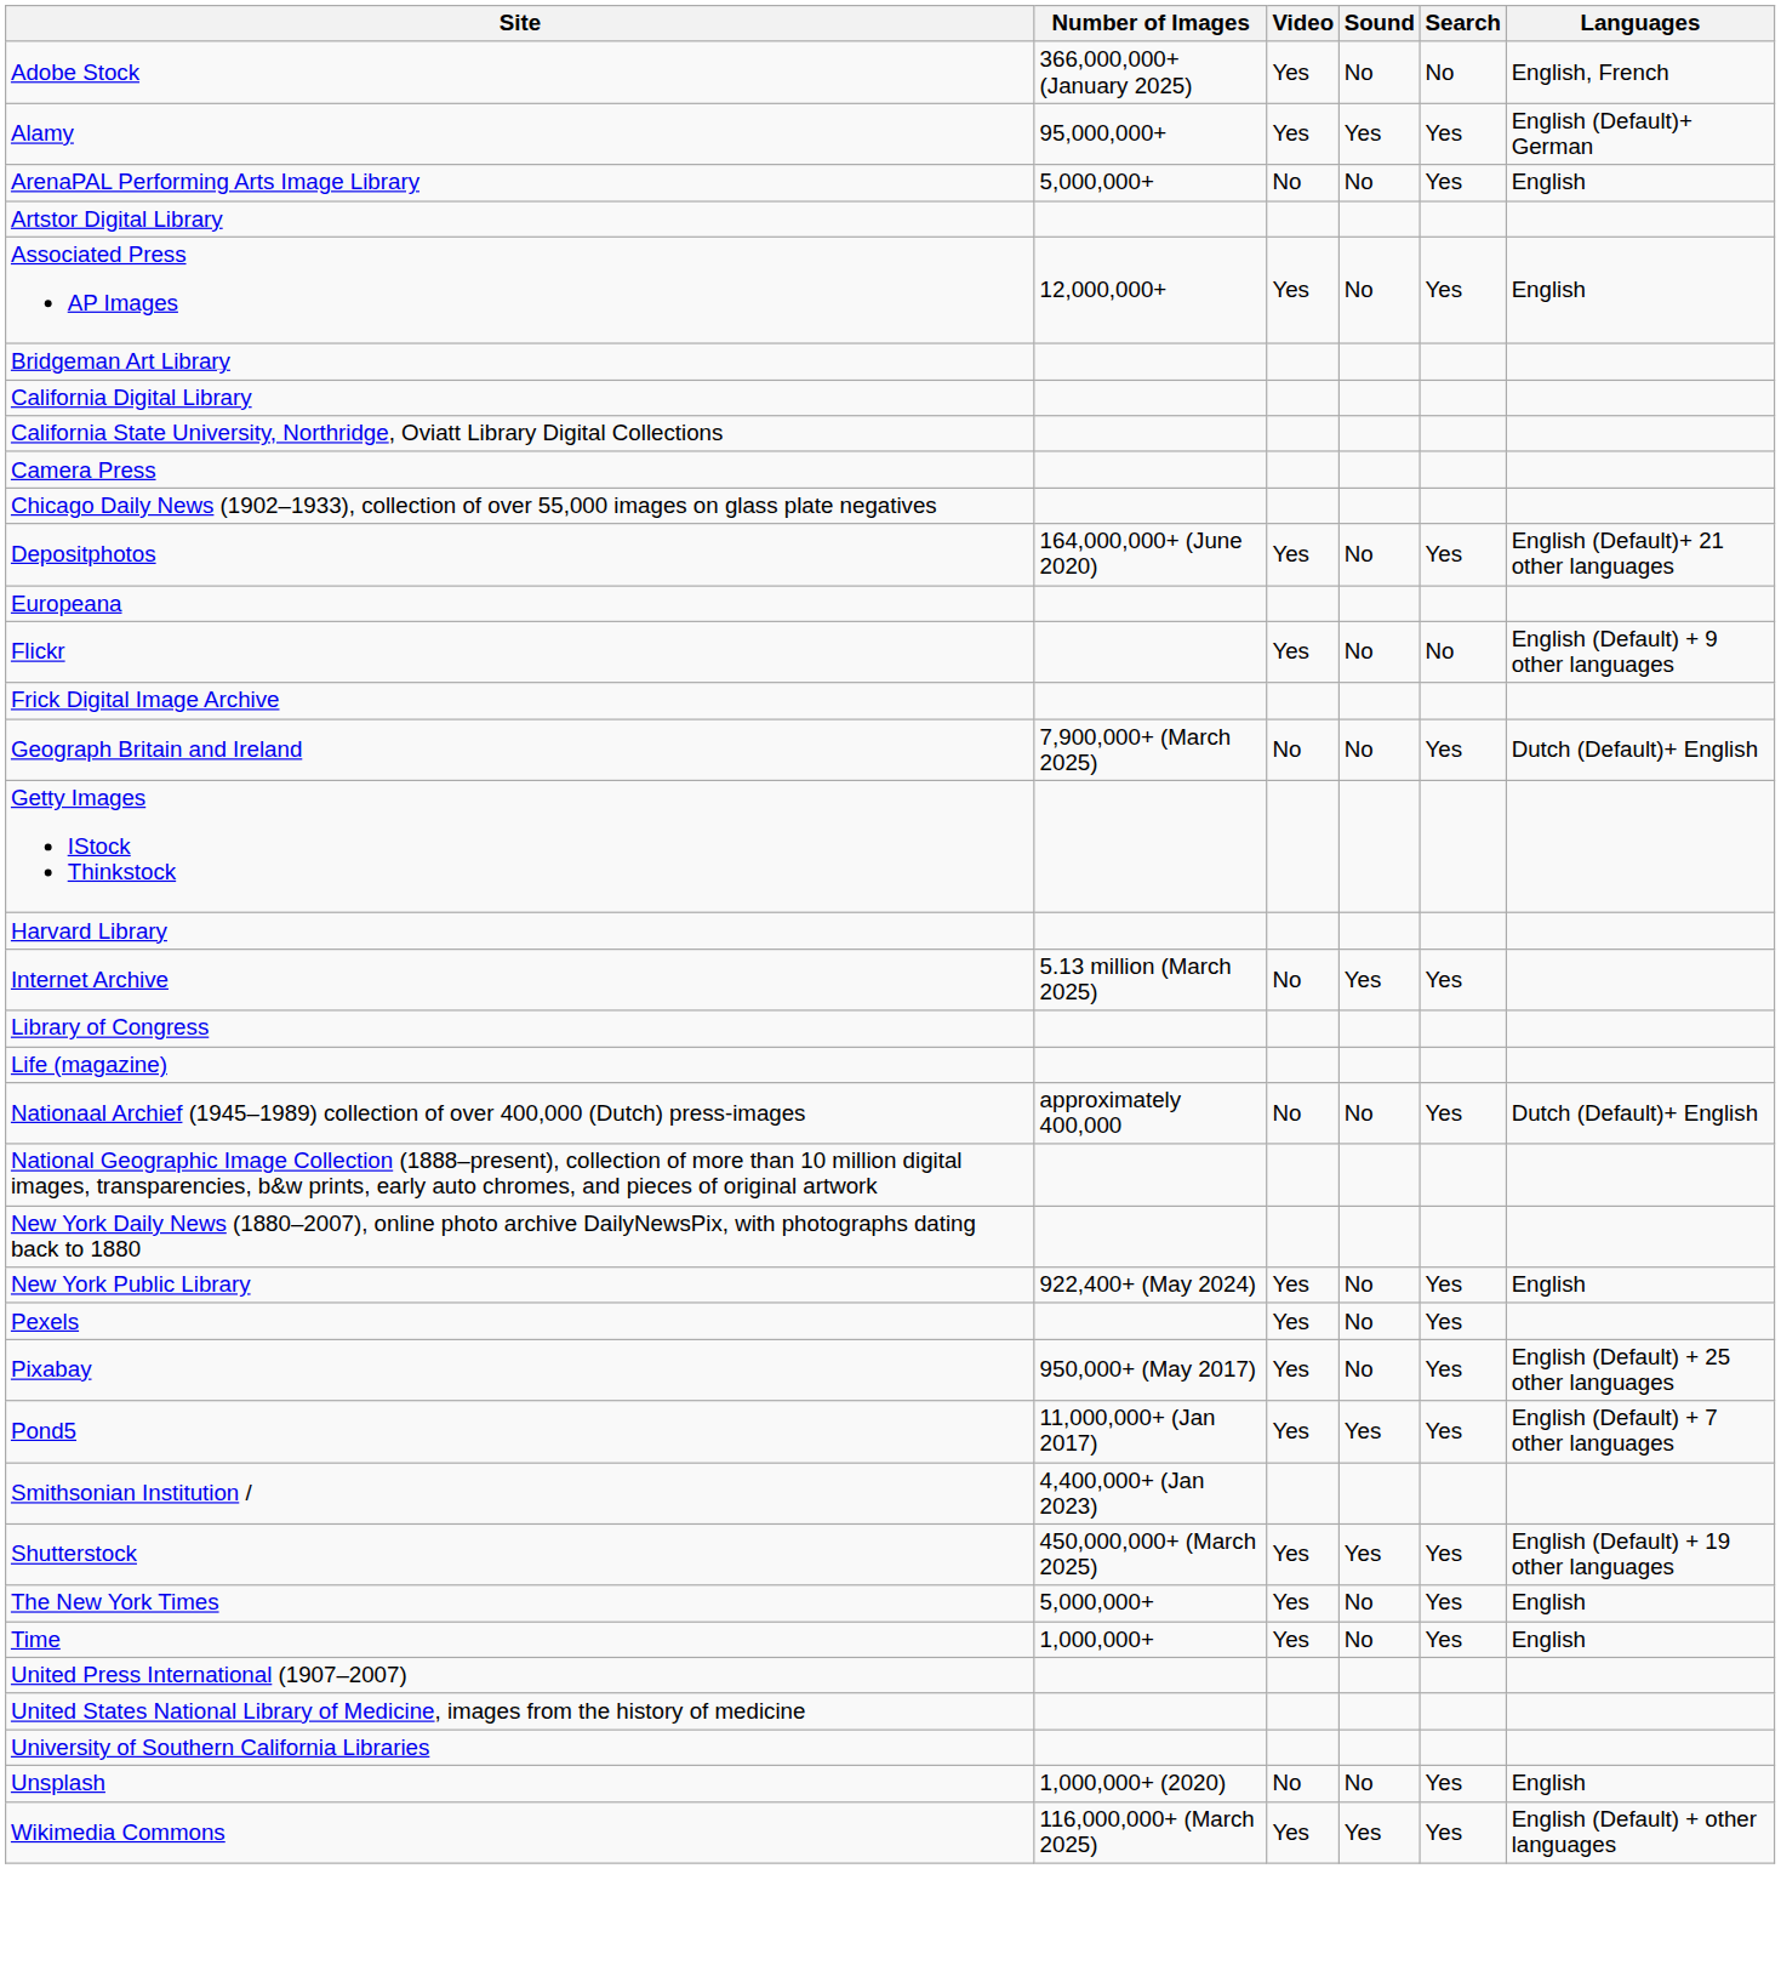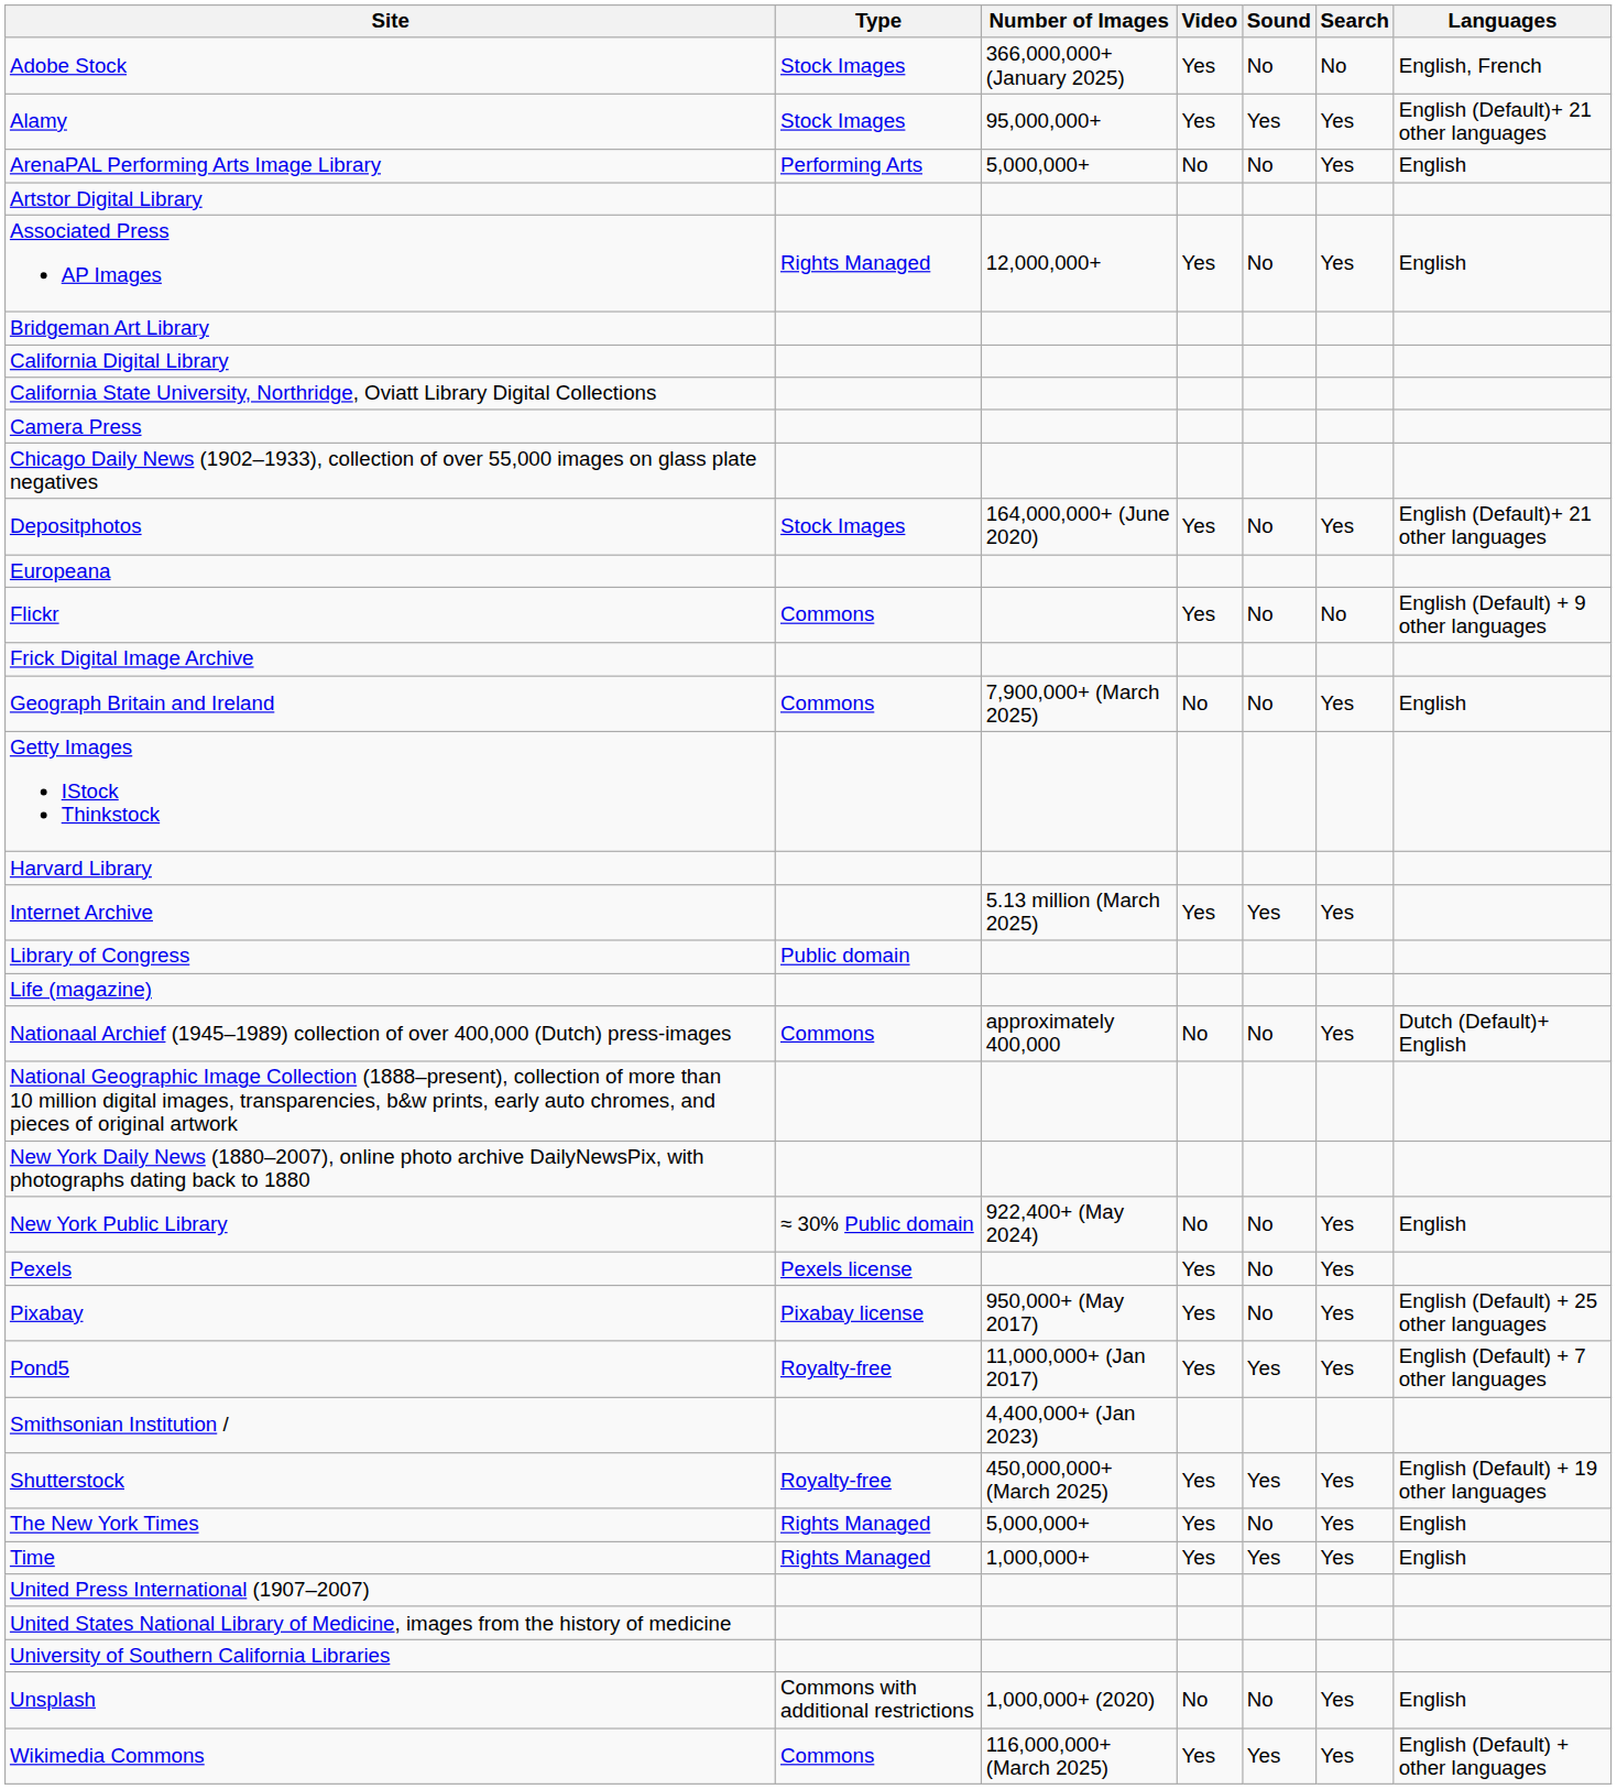 <table class="wikitable sortable">
 <tr>
 <th>Site</th>
+<th>Type</th>
 <th>Number of Images</th>
 <th>Video</th>
 <th>Sound</th>
 <th>Search</th>
 <th>Languages</th>
 </tr>
 <tr>
 <td><a href='#'>Adobe Stock</a></td>
+<td><a href='#'>Stock Images</a></td>
 <td>366,000,000+ (January 2025)</td>
 <td>Yes</td>
 <td>No</td>
 <td>No</td>
 <td>English, French</td>
 </tr>
 <tr>
 <td><a href='#'>Alamy</a></td>
+<td><a href='#'>Stock Images</a></td>
 <td>95,000,000+</td>
 <td>Yes</td>
 <td>Yes</td>
 <td>Yes</td>
-<td>English (Default)+ German</td>
+<td>English (Default)+ 21 other languages</td>
 </tr>
 <tr>
 <td><a href='#'>ArenaPAL Performing Arts Image Library</a></td>
+<td><a href='#'>Performing Arts</a></td>
 <td>5,000,000+</td>
 <td>No</td>
 <td>No</td>
 <td>Yes</td>
 <td>English</td>
 </tr>
 <tr>
 <td><a href='#'>Artstor Digital Library</a></td>
 <td></td>
 <td></td>
 <td></td>
 <td></td>
 <td></td>
+<td></td>
 </tr>
 <tr>
 <td><a href='#'>Associated Press</a><br><ul><li><a href='#'>AP Images</a></li></ul></td>
+<td><a href='#'>Rights Managed</a></td>
 <td>12,000,000+</td>
 <td>Yes</td>
 <td>No</td>
 <td>Yes</td>
 <td>English</td>
 </tr>
 <tr>
 <td><a href='#'>Bridgeman Art Library</a></td>
 <td></td>
 <td></td>
 <td></td>
 <td></td>
 <td></td>
+<td></td>
 </tr>
 <tr>
 <td><a href='#'>California Digital Library</a></td>
+<td></td>
 <td></td>
 <td></td>
 <td></td>
 <td></td>
 <td></td>
 </tr>
 <tr>
 <td><a href='#'>California State University, Northridge</a>, Oviatt Library Digital Collections</td>
 <td></td>
 <td></td>
 <td></td>
 <td></td>
 <td></td>
+<td></td>
 </tr>
 <tr>
 <td><a href='#'>Camera Press</a></td>
+<td></td>
 <td></td>
 <td></td>
 <td></td>
 <td></td>
 <td></td>
 </tr>
 <tr>
 <td><a href='#'>Chicago Daily News</a> (1902–1933), collection of over 55,000 images on glass plate negatives</td>
 <td></td>
 <td></td>
 <td></td>
 <td></td>
 <td></td>
+<td></td>
 </tr>
 <tr>
 <td><a href='#'>Depositphotos</a></td>
+<td><a href='#'>Stock Images</a></td>
 <td>164,000,000+ (June 2020)</td>
 <td>Yes</td>
 <td>No</td>
 <td>Yes</td>
 <td>English (Default)+ 21 other languages</td>
 </tr>
 <tr>
 <td><a href='#'>Europeana</a></td>
 <td></td>
 <td></td>
 <td></td>
 <td></td>
 <td></td>
+<td></td>
 </tr>
 <tr>
 <td><a href='#'>Flickr</a></td>
+<td><a href='#'>Commons</a></td>
 <td></td>
 <td>Yes</td>
 <td>No</td>
 <td>No</td>
 <td>English (Default) + 9 other languages</td>
 </tr>
 <tr>
 <td><a href='#'>Frick Digital Image Archive</a></td>
 <td></td>
 <td></td>
 <td></td>
 <td></td>
 <td></td>
+<td></td>
 </tr>
 <tr>
 <td><a href='#'>Geograph Britain and Ireland</a></td>
+<td><a href='#'>Commons</a></td>
 <td>7,900,000+ (March 2025)</td>
 <td>No</td>
 <td>No</td>
 <td>Yes</td>
-<td>Dutch (Default)+ English</td>
+<td>English</td>
 </tr>
 <tr>
 <td><a href='#'>Getty Images</a><br><ul><li><a href='#'>IStock</a></li><li><a href='#'>Thinkstock</a></li></ul></td>
+<td></td>
 <td></td>
 <td></td>
 <td></td>
 <td></td>
 <td></td>
 </tr>
 <tr>
 <td><a href='#'>Harvard Library</a></td>
 <td></td>
 <td></td>
 <td></td>
 <td></td>
 <td></td>
+<td></td>
 </tr>
 <tr>
 <td><a href='#'>Internet Archive</a></td>
+<td></td>
 <td>5.13 million (March 2025)</td>
-<td>No</td>
+<td>Yes</td>
 <td>Yes</td>
 <td>Yes</td>
 <td></td>
 </tr>
 <tr>
 <td><a href='#'>Library of Congress</a></td>
+<td><a href='#'>Public domain</a></td>
 <td></td>
 <td></td>
 <td></td>
 <td></td>
 <td></td>
 </tr>
 <tr>
 <td><a href='#'>Life (magazine)</a></td>
 <td></td>
 <td></td>
 <td></td>
 <td></td>
 <td></td>
+<td></td>
 </tr>
 <tr>
 <td><a href='#'>Nationaal Archief</a> (1945–1989) collection of over 400,000 (Dutch) press-images</td>
+<td><a href='#'>Commons</a></td>
 <td>approximately 400,000</td>
 <td>No</td>
 <td>No</td>
 <td>Yes</td>
 <td>Dutch (Default)+ English</td>
 </tr>
 <tr>
 <td><a href='#'>National Geographic Image Collection</a> (1888–present), collection of more than 10 million digital images, transparencies, b&w prints, early auto chromes, and pieces of original artwork</td>
 <td></td>
 <td></td>
 <td></td>
 <td></td>
 <td></td>
+<td></td>
 </tr>
 <tr>
 <td><a href='#'>New York Daily News</a> (1880–2007), online photo archive DailyNewsPix, with photographs dating back to 1880</td>
 <td></td>
 <td></td>
 <td></td>
 <td></td>
 <td></td>
+<td></td>
 </tr>
 <tr>
 <td><a href='#'>New York Public Library</a></td>
+<td>≈ 30% <a href='#'>Public domain</a></td>
 <td>922,400+ (May 2024)</td>
-<td>Yes</td>
+<td>No</td>
 <td>No</td>
 <td>Yes</td>
 <td>English</td>
 </tr>
 <tr>
 <td><a href='#'>Pexels</a></td>
+<td><a href='#'>Pexels license</a></td>
 <td></td>
 <td>Yes</td>
 <td>No</td>
 <td>Yes</td>
 <td></td>
 </tr>
 <tr>
 <td><a href='#'>Pixabay</a></td>
+<td><a href='#'>Pixabay license</a></td>
 <td>950,000+ (May 2017)</td>
 <td>Yes</td>
 <td>No</td>
 <td>Yes</td>
 <td>English (Default) + 25 other languages</td>
 </tr>
 <tr>
 <td><a href='#'>Pond5</a></td>
+<td><a href='#'>Royalty-free</a></td>
 <td>11,000,000+ (Jan 2017)</td>
 <td>Yes</td>
 <td>Yes</td>
 <td>Yes</td>
 <td>English (Default) + 7 other languages</td>
 </tr>
 <tr>
 <td><a href='#'>Smithsonian Institution</a> / </td>
+<td></td>
 <td>4,400,000+ (Jan 2023)</td>
 <td></td>
 <td></td>
 <td></td>
 <td></td>
 </tr>
 <tr>
 <td><a href='#'>Shutterstock</a></td>
+<td><a href='#'>Royalty-free</a></td>
 <td>450,000,000+ (March 2025)</td>
 <td>Yes</td>
 <td>Yes</td>
 <td>Yes</td>
 <td>English (Default) + 19 other languages</td>
 </tr>
 <tr>
 <td><a href='#'>The New York Times</a></td>
+<td><a href='#'>Rights Managed</a></td>
 <td>5,000,000+</td>
 <td>Yes</td>
 <td>No</td>
 <td>Yes</td>
 <td>English</td>
 </tr>
 <tr>
 <td><a href='#'>Time</a></td>
+<td><a href='#'>Rights Managed</a></td>
 <td>1,000,000+</td>
 <td>Yes</td>
-<td>No</td>
+<td>Yes</td>
 <td>Yes</td>
 <td>English</td>
 </tr>
 <tr>
 <td><a href='#'>United Press International</a> (1907–2007)</td>
+<td></td>
 <td></td>
 <td></td>
 <td></td>
 <td></td>
 <td></td>
 </tr>
 <tr>
 <td><a href='#'>United States National Library of Medicine</a>, images from the history of medicine</td>
 <td></td>
 <td></td>
 <td></td>
 <td></td>
 <td></td>
+<td></td>
 </tr>
 <tr>
 <td><a href='#'>University of Southern California Libraries</a></td>
 <td></td>
 <td></td>
 <td></td>
 <td></td>
 <td></td>
+<td></td>
 </tr>
 <tr>
 <td><a href='#'>Unsplash</a></td>
+<td>Commons with additional restrictions</td>
 <td>1,000,000+ (2020)</td>
 <td>No</td>
 <td>No</td>
 <td>Yes</td>
 <td>English</td>
 </tr>
 <tr>
 <td><a href='#'>Wikimedia Commons</a></td>
+<td><a href='#'>Commons</a></td>
 <td>116,000,000+ (March 2025)</td>
 <td>Yes</td>
 <td>Yes</td>
 <td>Yes</td>
 <td>English (Default) +  other languages</td>
 </tr>
 </table>
